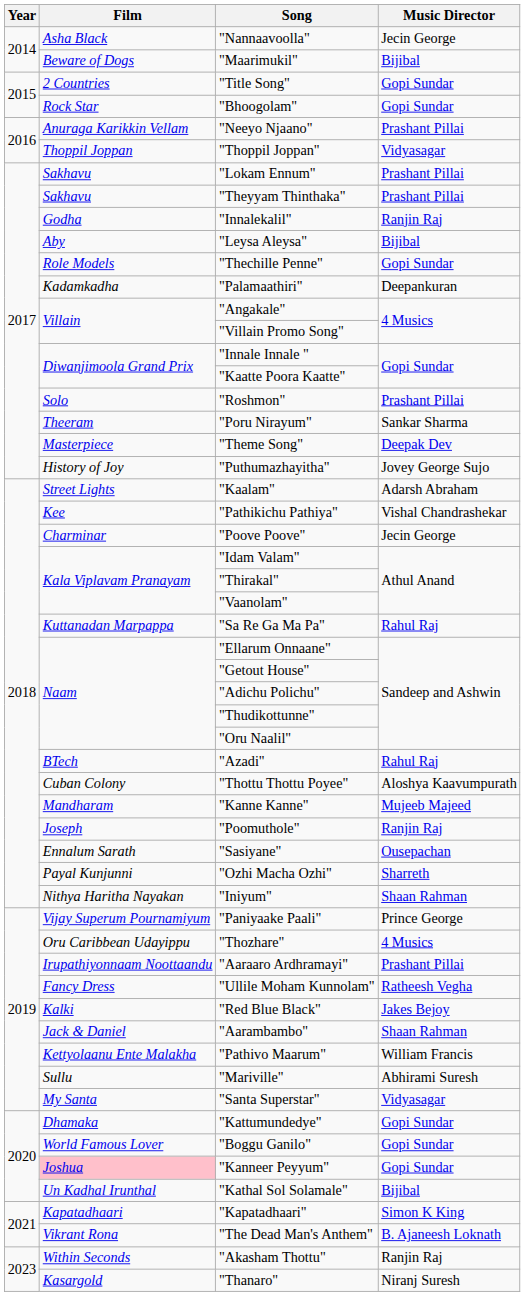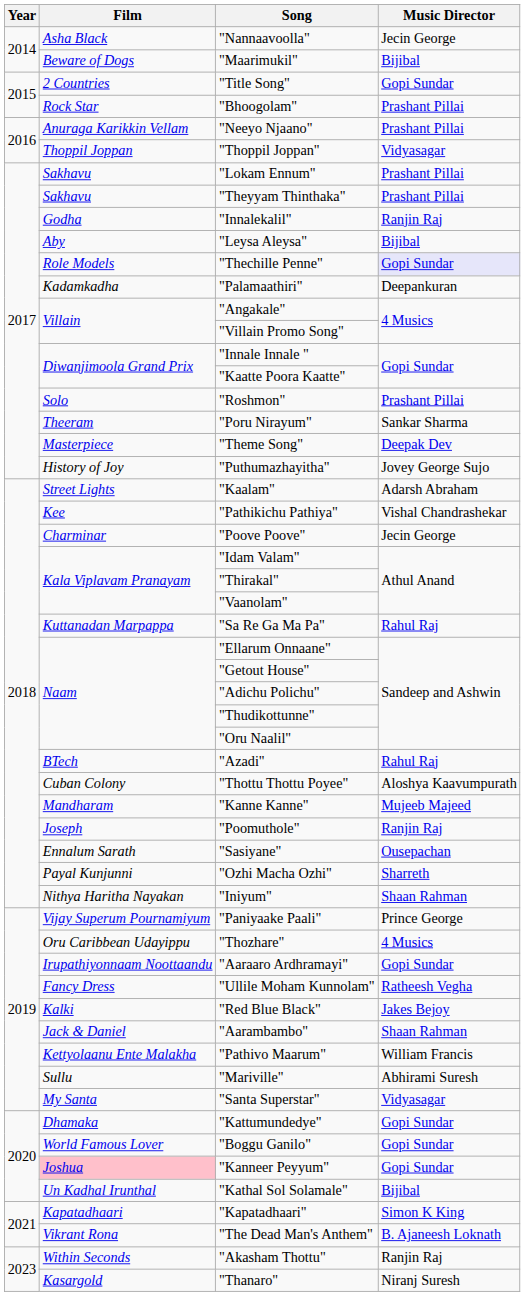 <table class="wikitable sortable">
 <tr>
 <th>Year</th>
 <th>Film</th>
 <th>Song</th>
 <th>Music Director</th>
 </tr>
 <tr>
 <td rowspan= 2>2014</td>
 <td><em><a href='#'>Asha Black</a></em></td>
 <td>"Nannaavoolla"</td>
 <td>Jecin George</td>
 </tr>
 <tr>
 <td><em><a href='#'>Beware of Dogs</a></em></td>
 <td>"Maarimukil"</td>
 <td><a href='#'>Bijibal</a></td>
 </tr>
 <tr>
 <td rowspan="2">2015</td>
 <td><em><a href='#'>2 Countries</a></em></td>
 <td>"Title Song"</td>
 <td><a href='#'>Gopi Sundar</a></td>
 </tr>
 <tr>
 <td><em><a href='#'>Rock Star</a></em></td>
 <td>"Bhoogolam"</td>
-<td><a href='#'>Gopi Sundar</a></td>
+<td><a href='#'>Prashant Pillai</a></td>
 </tr>
 <tr>
 <td rowspan= 2>2016</td>
 <td><em><a href='#'>Anuraga Karikkin Vellam</a></em></td>
 <td>"Neeyo Njaano"</td>
 <td><a href='#'>Prashant Pillai</a></td>
 </tr>
 <tr>
 <td><em><a href='#'>Thoppil Joppan</a></em></td>
 <td>"Thoppil Joppan"</td>
 <td><a href='#'>Vidyasagar</a></td>
 </tr>
 <tr>
 <td rowspan= 14>2017</td>
 <td><em><a href='#'>Sakhavu</a></em></td>
 <td>"Lokam Ennum"</td>
 <td><a href='#'>Prashant Pillai</a></td>
 </tr>
 <tr>
 <td><em><a href='#'>Sakhavu</a></em></td>
 <td>"Theyyam Thinthaka"</td>
 <td><a href='#'>Prashant Pillai</a></td>
 </tr>
 <tr>
 <td><em><a href='#'>Godha</a></em></td>
 <td>"Innalekalil"</td>
 <td><a href='#'>Ranjin Raj</a></td>
 </tr>
 <tr>
 <td><em><a href='#'>Aby</a></em></td>
 <td>"Leysa Aleysa"</td>
 <td><a href='#'>Bijibal</a></td>
 </tr>
 <tr>
 <td><em><a href='#'>Role Models</a></em></td>
 <td>"Thechille Penne"</td>
-<td><a href='#'>Gopi Sundar</a></td>
+<td style="background: lavender;"><a href='#'>Gopi Sundar</a></td>
 </tr>
 <tr>
 <td><em>Kadamkadha</em></td>
 <td>"Palamaathiri"</td>
 <td>Deepankuran</td>
 </tr>
 <tr>
 <td rowspan=2><em><a href='#'>Villain</a></em></td>
 <td>"Angakale"</td>
 <td rowspan=2><a href='#'>4 Musics</a></td>
 </tr>
 <tr>
 <td>"Villain Promo Song"</td>
 </tr>
 <tr>
 <td rowspan=2><em><a href='#'>Diwanjimoola Grand Prix</a></em></td>
 <td>"Innale Innale "</td>
 <td rowspan=2><a href='#'>Gopi Sundar</a></td>
 </tr>
 <tr>
 <td>"Kaatte Poora Kaatte"</td>
 </tr>
 <tr>
 <td><em><a href='#'>Solo</a></em></td>
 <td>"Roshmon"</td>
 <td><a href='#'>Prashant Pillai</a></td>
 </tr>
 <tr>
 <td><em><a href='#'>Theeram</a></em></td>
 <td>"Poru Nirayum"</td>
 <td>Sankar Sharma</td>
 </tr>
 <tr>
 <td><em><a href='#'>Masterpiece</a></em></td>
 <td>"Theme Song"</td>
 <td><a href='#'>Deepak Dev</a></td>
 </tr>
 <tr>
 <td><em>History of Joy</em></td>
 <td>"Puthumazhayitha"</td>
 <td>Jovey George Sujo</td>
 </tr>
 <tr>
 <td rowspan= 19>2018</td>
 <td><em><a href='#'>Street Lights</a></em></td>
 <td>"Kaalam"</td>
 <td>Adarsh Abraham</td>
 </tr>
 <tr>
 <td><em><a href='#'>Kee</a></em></td>
 <td>"Pathikichu Pathiya"</td>
 <td>Vishal Chandrashekar</td>
 </tr>
 <tr>
 <td><em><a href='#'>Charminar</a></em></td>
 <td>"Poove Poove"</td>
 <td>Jecin George</td>
 </tr>
 <tr>
 <td rowspan=3><em><a href='#'>Kala Viplavam Pranayam</a></em></td>
 <td>"Idam Valam"</td>
 <td rowspan=3>Athul Anand</td>
 </tr>
 <tr>
 <td>"Thirakal"</td>
 </tr>
 <tr>
 <td>"Vaanolam"</td>
 </tr>
 <tr>
 <td><em><a href='#'>Kuttanadan Marpappa</a></em></td>
 <td>"Sa Re Ga Ma Pa"</td>
 <td><a href='#'>Rahul Raj</a></td>
 </tr>
 <tr>
 <td rowspan=5><em><a href='#'>Naam</a></em></td>
 <td>"Ellarum Onnaane"</td>
 <td rowspan=5>Sandeep and Ashwin</td>
 </tr>
 <tr>
 <td>"Getout House"</td>
 </tr>
 <tr>
 <td>"Adichu Polichu"</td>
 </tr>
 <tr>
 <td>"Thudikottunne"</td>
 </tr>
 <tr>
 <td>"Oru Naalil"</td>
 </tr>
 <tr>
 <td><em><a href='#'>BTech</a></em></td>
 <td>"Azadi"</td>
 <td><a href='#'>Rahul Raj</a></td>
 </tr>
 <tr>
 <td><em>Cuban Colony</em></td>
 <td>"Thottu Thottu Poyee"</td>
 <td>Aloshya Kaavumpurath</td>
 </tr>
 <tr>
 <td><em><a href='#'>Mandharam</a></em></td>
 <td>"Kanne Kanne"</td>
 <td><a href='#'>Mujeeb Majeed</a></td>
 </tr>
 <tr>
 <td><em><a href='#'>Joseph</a></em></td>
 <td>"Poomuthole"</td>
 <td><a href='#'>Ranjin Raj</a></td>
 </tr>
 <tr>
 <td><em>Ennalum Sarath</em></td>
 <td>"Sasiyane"</td>
 <td><a href='#'>Ousepachan</a></td>
 </tr>
 <tr>
 <td><em>Payal Kunjunni</em></td>
 <td>"Ozhi Macha Ozhi"</td>
 <td><a href='#'>Sharreth</a></td>
 </tr>
 <tr>
 <td><em>Nithya Haritha Nayakan</em></td>
 <td>"Iniyum"</td>
 <td><a href='#'>Shaan Rahman</a></td>
 </tr>
 <tr>
 <td rowspan= 9>2019</td>
 <td><em><a href='#'>Vijay Superum Pournamiyum</a></em></td>
 <td>"Paniyaake Paali"</td>
 <td>Prince George</td>
 </tr>
 <tr>
 <td><em>Oru Caribbean Udayippu</em></td>
 <td>"Thozhare"</td>
 <td><a href='#'>4 Musics</a></td>
 </tr>
 <tr>
 <td><em><a href='#'>Irupathiyonnaam Noottaandu</a></em></td>
 <td>"Aaraaro Ardhramayi"</td>
-<td><a href='#'>Prashant Pillai</a></td>
+<td><a href='#'>Gopi Sundar</a></td>
 </tr>
 <tr>
 <td><em><a href='#'>Fancy Dress</a></em></td>
 <td>"Ullile Moham Kunnolam"</td>
 <td><a href='#'>Ratheesh Vegha</a></td>
 </tr>
 <tr>
 <td><em><a href='#'>Kalki</a></em></td>
 <td>"Red Blue Black"</td>
 <td><a href='#'>Jakes Bejoy</a></td>
 </tr>
 <tr>
 <td><em><a href='#'>Jack & Daniel</a></em></td>
 <td>"Aarambambo"</td>
 <td><a href='#'>Shaan Rahman</a></td>
 </tr>
 <tr>
 <td><em><a href='#'>Kettyolaanu Ente Malakha</a></em></td>
 <td>"Pathivo Maarum"</td>
 <td>William Francis</td>
 </tr>
 <tr>
 <td><em>Sullu</em></td>
 <td>"Mariville"</td>
 <td>Abhirami Suresh</td>
 </tr>
 <tr>
 <td><em><a href='#'>My Santa</a></em></td>
 <td>"Santa Superstar"</td>
 <td><a href='#'>Vidyasagar</a></td>
 </tr>
 <tr>
 <td rowspan= 4>2020</td>
 <td><em><a href='#'>Dhamaka</a></em></td>
 <td>"Kattumundedye"</td>
 <td><a href='#'>Gopi Sundar</a></td>
 </tr>
 <tr>
 <td><em><a href='#'>World Famous Lover</a></em></td>
 <td>"Boggu Ganilo"</td>
 <td><a href='#'>Gopi Sundar</a></td>
 </tr>
 <tr>
 <td style="background: pink;"><em><a href='#'>Joshua</a></em></td>
 <td>"Kanneer Peyyum"</td>
 <td><a href='#'>Gopi Sundar</a></td>
 </tr>
 <tr>
 <td><em><a href='#'>Un Kadhal Irunthal</a></em></td>
 <td>"Kathal Sol Solamale"</td>
 <td><a href='#'>Bijibal</a></td>
 </tr>
 <tr>
 <td rowspan="2">2021</td>
 <td><em><a href='#'>Kapatadhaari</a></em></td>
 <td>"Kapatadhaari"</td>
 <td><a href='#'>Simon K King</a></td>
 </tr>
 <tr>
 <td><em><a href='#'>Vikrant Rona</a></em></td>
 <td>"The Dead Man's Anthem"</td>
 <td><a href='#'>B. Ajaneesh Loknath</a></td>
 </tr>
 <tr>
 <td rowspan="2">2023</td>
 <td><em><a href='#'>Within Seconds</a></em></td>
 <td>"Akasham Thottu"</td>
 <td>Ranjin Raj</td>
 </tr>
 <tr>
 <td><em><a href='#'>Kasargold</a></em></td>
 <td>"Thanaro"</td>
 <td>Niranj Suresh</td>
 </tr>
 </table>
